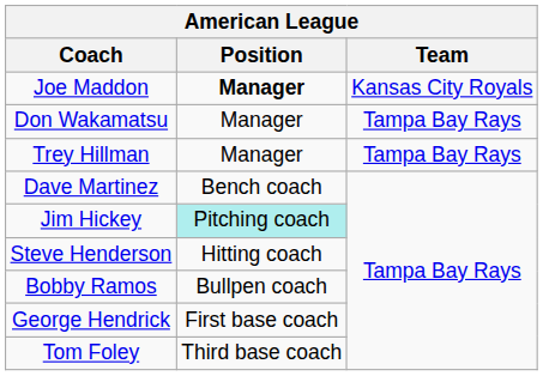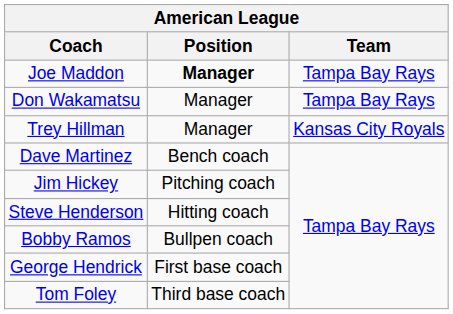 <table class="wikitable" style="text-align:center;">
 <tr>
 <th colspan="3">American League</th>
 </tr>
 <tr>
 <th>Coach</th>
 <th>Position</th>
 <th>Team</th>
 </tr>
 <tr>
 <td><a href='#'>Joe Maddon</a></td>
 <td><strong>Manager</strong></td>
-<td><a href='#'>Kansas City Royals</a></td>
+<td><a href='#'>Tampa Bay Rays</a></td>
 </tr>
 <tr>
 <td><a href='#'>Don Wakamatsu</a></td>
 <td>Manager</td>
 <td><a href='#'>Tampa Bay Rays</a></td>
 </tr>
 <tr>
 <td><a href='#'>Trey Hillman</a></td>
 <td>Manager</td>
-<td><a href='#'>Tampa Bay Rays</a></td>
+<td><a href='#'>Kansas City Royals</a></td>
 </tr>
 <tr>
 <td><a href='#'>Dave Martinez</a></td>
 <td>Bench coach</td>
 <td rowspan="6"><a href='#'>Tampa Bay Rays</a></td>
 </tr>
 <tr>
 <td><a href='#'>Jim Hickey</a></td>
-<td style="background: paleturquoise;">Pitching coach</td>
+<td>Pitching coach</td>
 </tr>
 <tr>
 <td><a href='#'>Steve Henderson</a></td>
 <td>Hitting coach</td>
 </tr>
 <tr>
 <td><a href='#'>Bobby Ramos</a></td>
 <td>Bullpen coach</td>
 </tr>
 <tr>
 <td><a href='#'>George Hendrick</a></td>
 <td>First base coach</td>
 </tr>
 <tr>
 <td><a href='#'>Tom Foley</a></td>
 <td>Third base coach</td>
 </tr>
 </table>
